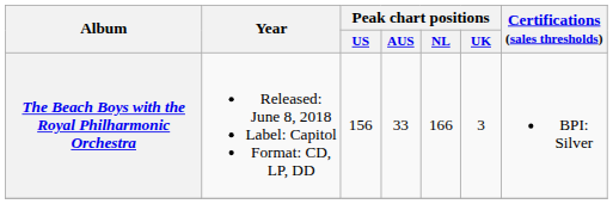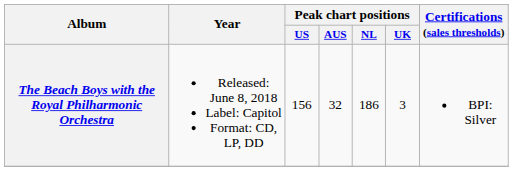 <table class="wikitable plainrowheaders" style="text-align:center;">
 <tr>
 <th rowspan="2">Album</th>
 <th rowspan="2">Year</th>
 <th colspan="4">Peak chart positions</th>
 <th rowspan="2"><a href='#'>Certifications</a><br><small>(<a href='#'>sales thresholds</a>)</small></th>
 </tr>
 <tr>
 <th scope=col style="width:2.5em;font-size:85%"><a href='#'>US</a><br></th>
 <th scope=col style="width:2.5em;font-size:85%"><a href='#'>AUS</a><br></th>
 <th scope=col style="width:2.5em;font-size:85%"><a href='#'>NL</a><br></th>
 <th scope=col style="width:2.5em;font-size:85%"><a href='#'>UK</a><br></th>
 </tr>
 <tr>
 <th scope="row"><em><a href='#'>The Beach Boys with the Royal Philharmonic Orchestra</a></em></th>
 <td><br><ul><li>Released: June 8, 2018</li><li>Label: Capitol</li><li>Format: CD, LP, DD</li></ul></td>
 <td>156</td>
-<td>33</td>
-<td>166</td>
+<td>32</td>
+<td>186</td>
 <td>3</td>
 <td><br><ul><li>BPI: Silver</li></ul></td>
 </tr>
 <tr>
 </tr>
 </table>
